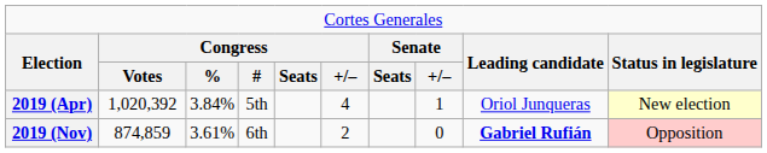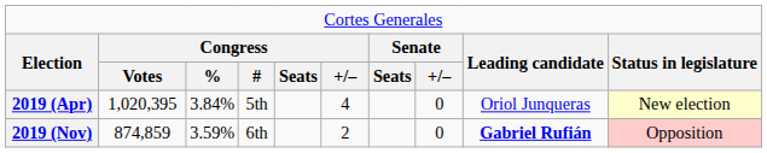 <table class="wikitable" style="font-size:95%; text-align:center;">
 <tr>
 <td colspan="10"><a href='#'>Cortes Generales</a></td>
 </tr>
 <tr>
 <th rowspan="2" width="75">Election</th>
 <th colspan="5">Congress</th>
 <th colspan="2">Senate</th>
 <th rowspan="2">Leading candidate</th>
 <th rowspan="2">Status in legislature</th>
 </tr>
 <tr>
 <th width="70">Votes</th>
 <th width="35">%</th>
 <th width="25">#</th>
 <th>Seats</th>
 <th width="35">+/–</th>
 <th>Seats</th>
 <th width="35">+/–</th>
 </tr>
 <tr>
 <th><a href='#'>2019 (Apr)</a></th>
-<td>1,020,392</td>
+<td>1,020,395</td>
 <td>3.84%</td>
 <td>5th</td>
 <td></td>
 <td>4</td>
 <td></td>
-<td>1</td>
+<td>0</td>
 <td><a href='#'>Oriol Junqueras</a></td>
 <td style="background:#ffc;">New election</td>
 </tr>
 <tr>
 <th><a href='#'>2019 (Nov)</a></th>
 <td>874,859</td>
-<td>3.61%</td>
+<td>3.59%</td>
 <td>6th</td>
 <td></td>
 <td>2</td>
 <td></td>
 <td>0</td>
 <td><strong><a href='#'>Gabriel Rufián</a></strong></td>
 <td style="background:#fcc;">Opposition</td>
 </tr>
 </table>
